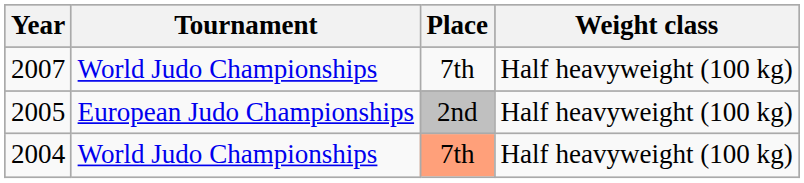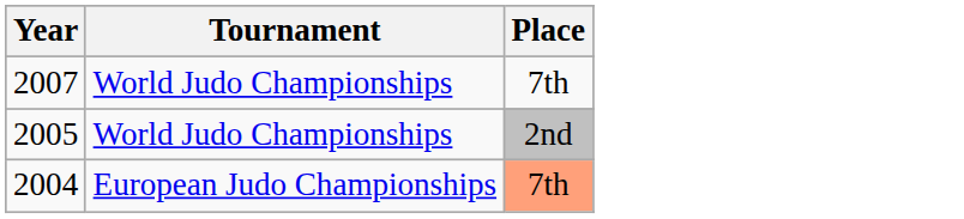 <table class=wikitable>
 <tr>
 <th>Year</th>
 <th>Tournament</th>
 <th>Place</th>
-<th>Weight class</th>
 </tr>
 <tr>
 <td>2007</td>
 <td><a href='#'>World Judo Championships</a></td>
 <td align="center">7th</td>
-<td>Half heavyweight (100 kg)</td>
 </tr>
 <tr>
 <td>2005</td>
-<td><a href='#'>European Judo Championships</a></td>
+<td><a href='#'>World Judo Championships</a></td>
 <td bgcolor="silver" align="center">2nd</td>
-<td>Half heavyweight (100 kg)</td>
 </tr>
 <tr>
 <td>2004</td>
-<td><a href='#'>World Judo Championships</a></td>
+<td><a href='#'>European Judo Championships</a></td>
 <td align="center" style="background: lightsalmon;">7th</td>
-<td>Half heavyweight (100 kg)</td>
 </tr>
 </table>
